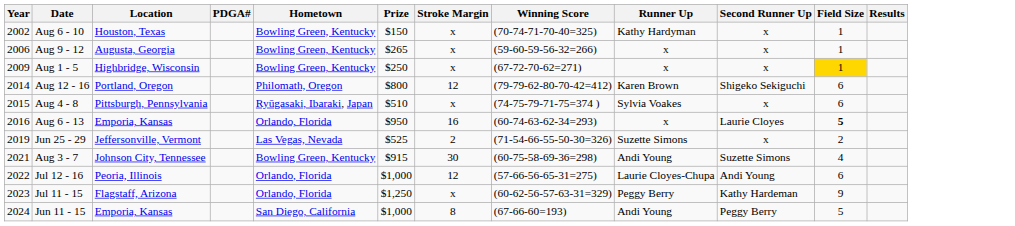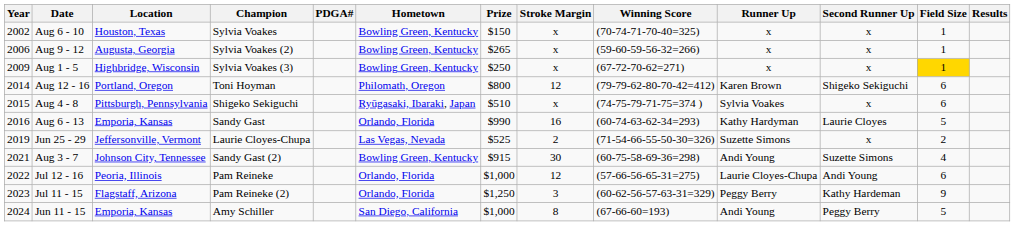 <table class="wikitable">
 <tr>
 <th>Year</th>
 <th>Date</th>
 <th>Location</th>
+<th>Champion</th>
 <th>PDGA#</th>
 <th>Hometown</th>
 <th>Prize</th>
 <th>Stroke Margin</th>
 <th>Winning Score</th>
 <th>Runner Up</th>
 <th>Second Runner Up</th>
 <th>Field Size</th>
 <th>Results</th>
 </tr>
 <tr>
 <td>2002</td>
 <td>Aug 6 - 10</td>
 <td><a href='#'>Houston, Texas</a></td>
+<td>Sylvia Voakes</td>
 <td></td>
 <td><a href='#'>Bowling Green, Kentucky</a></td>
 <td align="center">$150</td>
 <td align="center">x</td>
 <td>(70-74-71-70-40=325)</td>
-<td>Kathy Hardyman</td>
+<td align="center">x</td>
 <td align="center">x</td>
 <td align="center">1</td>
 <td></td>
 </tr>
 <tr>
 <td>2006</td>
 <td>Aug 9 - 12</td>
 <td><a href='#'>Augusta, Georgia</a></td>
+<td>Sylvia Voakes (2)</td>
 <td></td>
 <td><a href='#'>Bowling Green, Kentucky</a></td>
 <td align="center">$265</td>
 <td align="center">x</td>
 <td>(59-60-59-56-32=266)</td>
 <td align="center">x</td>
 <td align="center">x</td>
 <td align="center">1</td>
 <td></td>
 </tr>
 <tr>
 <td>2009</td>
 <td>Aug 1 - 5</td>
 <td><a href='#'>Highbridge, Wisconsin</a></td>
+<td>Sylvia Voakes (3)</td>
 <td></td>
 <td><a href='#'>Bowling Green, Kentucky</a></td>
 <td align="center">$250</td>
 <td align="center">x</td>
 <td>(67-72-70-62=271)</td>
 <td align="center">x</td>
 <td align="center">x</td>
 <td align="center" style="background: gold;">1</td>
 <td></td>
 </tr>
 <tr>
 <td>2014</td>
 <td>Aug 12 - 16</td>
 <td><a href='#'>Portland, Oregon</a></td>
+<td>Toni Hoyman</td>
 <td></td>
 <td><a href='#'>Philomath, Oregon</a></td>
 <td align="center">$800</td>
 <td align="center">12</td>
 <td>(79-79-62-80-70-42=412)</td>
 <td>Karen Brown</td>
 <td>Shigeko Sekiguchi</td>
 <td align="center">6</td>
 <td></td>
 </tr>
 <tr>
 <td>2015</td>
 <td>Aug 4 - 8</td>
 <td><a href='#'>Pittsburgh, Pennsylvania</a></td>
+<td>Shigeko Sekiguchi</td>
 <td></td>
 <td><a href='#'>Ryūgasaki, Ibaraki</a>, <a href='#'>Japan</a></td>
 <td align="center">$510</td>
 <td align="center">x</td>
 <td>(74-75-79-71-75=374	)</td>
 <td>Sylvia Voakes</td>
 <td align="center">x</td>
 <td align="center">6</td>
 <td></td>
 </tr>
 <tr>
 <td>2016</td>
 <td>Aug 6 - 13</td>
 <td><a href='#'>Emporia, Kansas</a></td>
+<td>Sandy Gast</td>
 <td></td>
 <td><a href='#'>Orlando, Florida</a></td>
-<td align="center">$950</td>
+<td align="center">$990</td>
 <td align="center">16</td>
 <td>(60-74-63-62-34=293)</td>
-<td align="center">x</td>
+<td>Kathy Hardyman</td>
 <td>Laurie Cloyes</td>
-<td align="center"><strong>5</strong></td>
+<td align="center">5</td>
 <td></td>
 </tr>
 <tr>
 <td>2019</td>
 <td>Jun 25 - 29</td>
 <td><a href='#'>Jeffersonville, Vermont</a></td>
+<td>Laurie Cloyes-Chupa</td>
 <td></td>
 <td><a href='#'>Las Vegas, Nevada</a></td>
 <td align="center">$525</td>
 <td align="center">2</td>
 <td>(71-54-66-55-50-30=326)</td>
 <td>Suzette Simons</td>
 <td align="center">x</td>
 <td align="center">2</td>
 <td></td>
 </tr>
 <tr>
 <td>2021</td>
 <td>Aug 3 - 7</td>
 <td><a href='#'>Johnson City, Tennessee</a></td>
+<td>Sandy Gast (2)</td>
 <td></td>
 <td><a href='#'>Bowling Green, Kentucky</a></td>
 <td align="center">$915</td>
 <td align="center">30</td>
 <td>(60-75-58-69-36=298)</td>
 <td>Andi Young</td>
 <td>Suzette Simons</td>
 <td align="center">4</td>
 <td></td>
 </tr>
 <tr>
 <td>2022</td>
 <td>Jul 12 - 16</td>
 <td><a href='#'>Peoria, Illinois</a></td>
+<td>Pam Reineke</td>
 <td></td>
 <td><a href='#'>Orlando, Florida</a></td>
 <td align="center">$1,000</td>
 <td align="center">12</td>
 <td>(57-66-56-65-31=275)</td>
 <td>Laurie Cloyes-Chupa</td>
 <td>Andi Young</td>
 <td align="center">6</td>
 <td></td>
 </tr>
 <tr>
 <td>2023</td>
 <td>Jul 11 - 15</td>
 <td><a href='#'>Flagstaff, Arizona</a></td>
+<td>Pam Reineke (2)</td>
 <td></td>
 <td><a href='#'>Orlando, Florida</a></td>
 <td align="center">$1,250</td>
-<td align="center">x</td>
+<td align="center">3</td>
 <td>(60-62-56-57-63-31=329)</td>
 <td>Peggy Berry</td>
 <td>Kathy Hardeman</td>
 <td align="center">9</td>
 <td></td>
 </tr>
 <tr>
 <td>2024</td>
 <td>Jun 11 - 15</td>
 <td><a href='#'>Emporia, Kansas</a></td>
+<td>Amy Schiller</td>
 <td></td>
 <td><a href='#'>San Diego, California</a></td>
 <td align="center">$1,000</td>
 <td align="center">8</td>
 <td>(67-66-60=193)</td>
 <td>Andi Young</td>
 <td>Peggy Berry</td>
 <td align="center">5</td>
 <td></td>
 </tr>
 </table>
